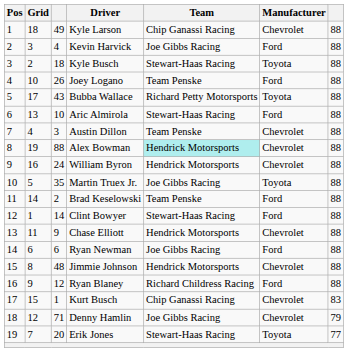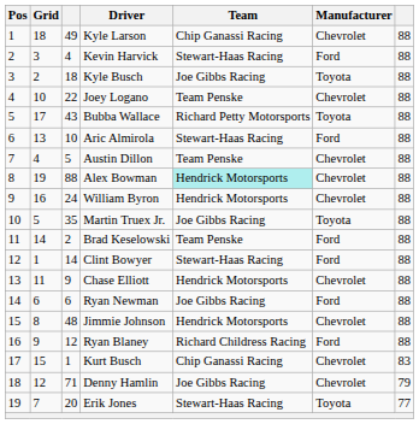 <table class="wikitable" style="font-size:98%">
 <tr>
 <th>Pos</th>
 <th>Grid</th>
 <th></th>
 <th>Driver</th>
 <th>Team</th>
 <th>Manufacturer</th>
 <th></th>
 </tr>
 <tr>
 <td>1</td>
 <td>18</td>
 <td>49</td>
 <td>Kyle Larson</td>
 <td>Chip Ganassi Racing</td>
 <td>Chevrolet</td>
 <td>88</td>
 </tr>
 <tr>
 <td>2</td>
 <td>3</td>
 <td>4</td>
 <td>Kevin Harvick</td>
-<td>Joe Gibbs Racing</td>
+<td>Stewart-Haas Racing</td>
 <td>Ford</td>
 <td>88</td>
 </tr>
 <tr>
 <td>3</td>
 <td>2</td>
 <td>18</td>
 <td>Kyle Busch</td>
-<td>Stewart-Haas Racing</td>
+<td>Joe Gibbs Racing</td>
 <td>Toyota</td>
 <td>88</td>
 </tr>
 <tr>
 <td>4</td>
 <td>10</td>
-<td>26</td>
+<td>22</td>
 <td>Joey Logano</td>
 <td>Team Penske</td>
-<td>Ford</td>
+<td>Chevrolet</td>
 <td>88</td>
 </tr>
 <tr>
 <td>5</td>
 <td>17</td>
 <td>43</td>
 <td>Bubba Wallace</td>
 <td>Richard Petty Motorsports</td>
 <td>Toyota</td>
 <td>88</td>
 </tr>
 <tr>
 <td>6</td>
 <td>13</td>
 <td>10</td>
 <td>Aric Almirola</td>
 <td>Stewart-Haas Racing</td>
 <td>Ford</td>
 <td>88</td>
 </tr>
 <tr>
 <td>7</td>
 <td>4</td>
-<td>3</td>
+<td>5</td>
 <td>Austin Dillon</td>
 <td>Team Penske</td>
 <td>Chevrolet</td>
 <td>88</td>
 </tr>
 <tr>
 <td>8</td>
 <td>19</td>
 <td>88</td>
 <td>Alex Bowman</td>
 <td style="background: paleturquoise;">Hendrick Motorsports</td>
 <td>Chevrolet</td>
 <td>88</td>
 </tr>
 <tr>
 <td>9</td>
 <td>16</td>
 <td>24</td>
 <td>William Byron</td>
 <td>Hendrick Motorsports</td>
 <td>Chevrolet</td>
 <td>88</td>
 </tr>
 <tr>
 <td>10</td>
 <td>5</td>
 <td>35</td>
 <td>Martin Truex Jr.</td>
 <td>Joe Gibbs Racing</td>
 <td>Toyota</td>
 <td>88</td>
 </tr>
 <tr>
 <td>11</td>
 <td>14</td>
 <td>2</td>
 <td>Brad Keselowski</td>
 <td>Team Penske</td>
 <td>Ford</td>
 <td>88</td>
 </tr>
 <tr>
 <td>12</td>
 <td>1</td>
 <td>14</td>
 <td>Clint Bowyer</td>
 <td>Stewart-Haas Racing</td>
 <td>Ford</td>
 <td>88</td>
 </tr>
 <tr>
 <td>13</td>
 <td>11</td>
 <td>9</td>
 <td>Chase Elliott</td>
 <td>Hendrick Motorsports</td>
 <td>Chevrolet</td>
 <td>88</td>
 </tr>
 <tr>
 <td>14</td>
 <td>6</td>
 <td>6</td>
 <td>Ryan Newman</td>
 <td>Joe Gibbs Racing</td>
 <td>Ford</td>
 <td>88</td>
 </tr>
 <tr>
 <td>15</td>
 <td>8</td>
 <td>48</td>
 <td>Jimmie Johnson</td>
 <td>Hendrick Motorsports</td>
 <td>Chevrolet</td>
 <td>88</td>
 </tr>
 <tr>
 <td>16</td>
 <td>9</td>
 <td>12</td>
 <td>Ryan Blaney</td>
 <td>Richard Childress Racing</td>
 <td>Ford</td>
 <td>88</td>
 </tr>
 <tr>
 <td>17</td>
 <td>15</td>
 <td>1</td>
 <td>Kurt Busch</td>
 <td>Chip Ganassi Racing</td>
 <td>Chevrolet</td>
 <td>83</td>
 </tr>
 <tr>
 <td>18</td>
 <td>12</td>
 <td>71</td>
 <td>Denny Hamlin</td>
 <td>Joe Gibbs Racing</td>
 <td>Chevrolet</td>
 <td>79</td>
 </tr>
 <tr>
 <td>19</td>
 <td>7</td>
 <td>20</td>
 <td>Erik Jones</td>
 <td>Stewart-Haas Racing</td>
 <td>Toyota</td>
 <td>77</td>
 </tr>
 <tr>
 <th colspan="7"></th>
 </tr>
 </table>
